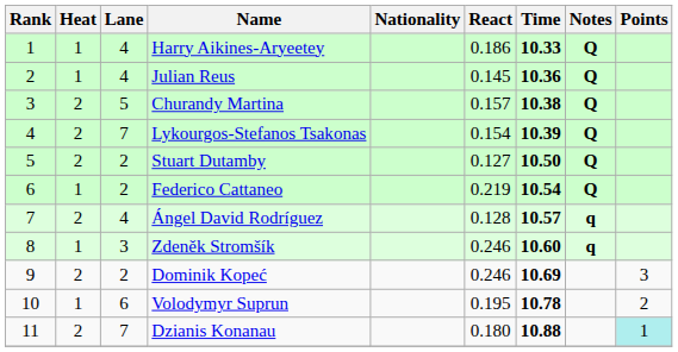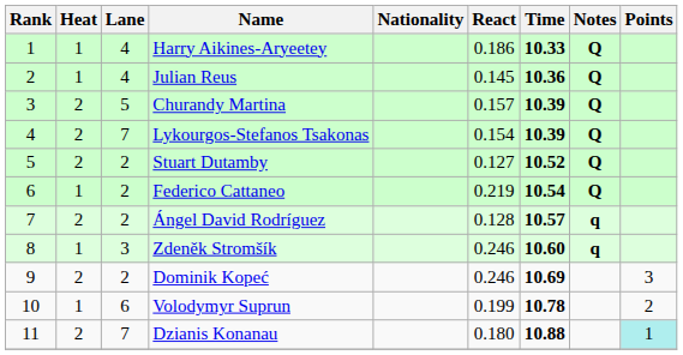 <table class="wikitable sortable" style="text-align:center">
 <tr>
 <th>Rank</th>
 <th>Heat</th>
 <th>Lane</th>
 <th>Name</th>
 <th>Nationality</th>
 <th>React</th>
 <th>Time</th>
 <th>Notes</th>
 <th>Points</th>
 </tr>
 <tr style="background:#cfc;">
 <td>1</td>
 <td>1</td>
 <td>4</td>
 <td align=left><a href='#'>Harry Aikines-Aryeetey</a></td>
 <td align=left></td>
 <td>0.186</td>
 <td><strong>10.33</strong></td>
 <td><strong>Q</strong></td>
 <td></td>
 </tr>
 <tr style="background:#cfc;">
 <td>2</td>
 <td>1</td>
 <td>4</td>
 <td align=left><a href='#'>Julian Reus</a></td>
 <td align=left></td>
 <td>0.145</td>
 <td><strong>10.36</strong></td>
 <td><strong>Q</strong></td>
 <td></td>
 </tr>
 <tr style="background:#cfc;">
 <td>3</td>
 <td>2</td>
 <td>5</td>
 <td align=left><a href='#'>Churandy Martina</a></td>
 <td align=left></td>
 <td>0.157</td>
-<td><strong>10.38</strong></td>
+<td><strong>10.39</strong></td>
 <td><strong>Q</strong></td>
 <td></td>
 </tr>
 <tr style="background:#cfc;">
 <td>4</td>
 <td>2</td>
 <td>7</td>
 <td align=left><a href='#'>Lykourgos-Stefanos Tsakonas</a></td>
 <td align=left></td>
 <td>0.154</td>
 <td><strong>10.39</strong></td>
 <td><strong>Q</strong></td>
 <td></td>
 </tr>
 <tr style="background:#cfc;">
 <td>5</td>
 <td>2</td>
 <td>2</td>
 <td align=left><a href='#'>Stuart Dutamby</a></td>
 <td align=left></td>
 <td>0.127</td>
-<td><strong>10.50</strong></td>
+<td><strong>10.52</strong></td>
 <td><strong>Q</strong></td>
 <td></td>
 </tr>
 <tr style="background:#cfc;">
 <td>6</td>
 <td>1</td>
 <td>2</td>
 <td align=left><a href='#'>Federico Cattaneo</a></td>
 <td align=left></td>
 <td>0.219</td>
 <td><strong>10.54</strong></td>
 <td><strong>Q</strong></td>
 <td></td>
 </tr>
 <tr style="background:#dfd;">
 <td>7</td>
 <td>2</td>
-<td>4</td>
+<td>2</td>
 <td align=left><a href='#'>Ángel David Rodríguez</a></td>
 <td align=left></td>
 <td>0.128</td>
 <td><strong>10.57</strong></td>
 <td><strong>q</strong></td>
 <td></td>
 </tr>
 <tr style="background:#dfd;">
 <td>8</td>
 <td>1</td>
 <td>3</td>
 <td align=left><a href='#'>Zdeněk Stromšík</a></td>
 <td align=left></td>
 <td>0.246</td>
 <td><strong>10.60</strong></td>
 <td><strong>q</strong></td>
 <td></td>
 </tr>
 <tr>
 <td>9</td>
 <td>2</td>
 <td>2</td>
 <td align=left><a href='#'>Dominik Kopeć</a></td>
 <td align=left></td>
 <td>0.246</td>
 <td><strong>10.69</strong></td>
 <td></td>
 <td>3</td>
 </tr>
 <tr>
 <td>10</td>
 <td>1</td>
 <td>6</td>
 <td align=left><a href='#'>Volodymyr Suprun</a></td>
 <td align=left></td>
-<td>0.195</td>
+<td>0.199</td>
 <td><strong>10.78</strong></td>
 <td></td>
 <td>2</td>
 </tr>
 <tr>
 <td>11</td>
 <td>2</td>
 <td>7</td>
 <td align=left><a href='#'>Dzianis Konanau</a></td>
 <td align=left></td>
 <td>0.180</td>
 <td><strong>10.88</strong></td>
 <td></td>
 <td style="background: paleturquoise;">1</td>
 </tr>
 <tr>
 </tr>
 </table>
